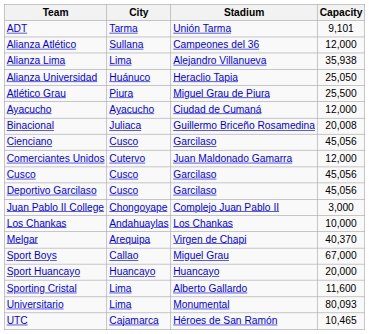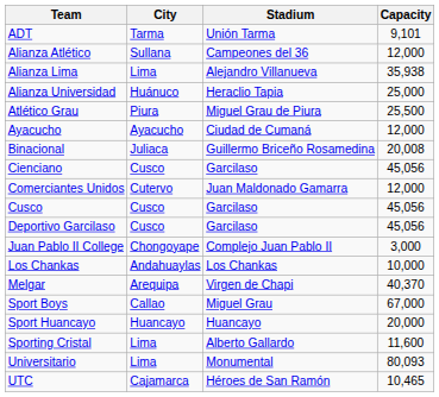 <table class="wikitable sortable">
 <tr>
 <th>Team</th>
 <th>City</th>
 <th>Stadium</th>
 <th>Capacity</th>
 </tr>
 <tr>
 <td><a href='#'>ADT</a></td>
 <td><a href='#'>Tarma</a></td>
 <td><a href='#'>Unión Tarma</a></td>
 <td align="center">9,101</td>
 </tr>
 <tr>
 <td><a href='#'>Alianza Atlético</a></td>
 <td><a href='#'>Sullana</a></td>
 <td><a href='#'>Campeones del 36</a></td>
 <td align="center">12,000</td>
 </tr>
 <tr>
 <td><a href='#'>Alianza Lima</a></td>
 <td><a href='#'>Lima</a></td>
 <td><a href='#'>Alejandro Villanueva</a></td>
 <td align="center">35,938</td>
 </tr>
 <tr>
 <td><a href='#'>Alianza Universidad</a></td>
 <td><a href='#'>Huánuco</a></td>
 <td><a href='#'>Heraclio Tapia</a></td>
-<td align="center">25,050</td>
+<td align="center">25,000</td>
 </tr>
 <tr>
 <td><a href='#'>Atlético Grau</a></td>
 <td><a href='#'>Piura</a></td>
 <td><a href='#'>Miguel Grau de Piura</a></td>
 <td align="center">25,500</td>
 </tr>
 <tr>
 <td><a href='#'>Ayacucho</a></td>
 <td><a href='#'>Ayacucho</a></td>
 <td><a href='#'>Ciudad de Cumaná</a></td>
 <td align="center">12,000</td>
 </tr>
 <tr>
 <td><a href='#'>Binacional</a></td>
 <td><a href='#'>Juliaca</a></td>
 <td><a href='#'>Guillermo Briceño Rosamedina</a></td>
 <td align="center">20,008</td>
 </tr>
 <tr>
 <td><a href='#'>Cienciano</a></td>
 <td><a href='#'>Cusco</a></td>
 <td><a href='#'>Garcilaso</a></td>
 <td align="center">45,056</td>
 </tr>
 <tr>
 <td><a href='#'>Comerciantes Unidos</a></td>
 <td><a href='#'>Cutervo</a></td>
 <td><a href='#'>Juan Maldonado Gamarra</a></td>
 <td align="center">12,000</td>
 </tr>
 <tr>
 <td><a href='#'>Cusco</a></td>
 <td><a href='#'>Cusco</a></td>
 <td><a href='#'>Garcilaso</a></td>
 <td align="center">45,056</td>
 </tr>
 <tr>
 <td><a href='#'>Deportivo Garcilaso</a></td>
 <td><a href='#'>Cusco</a></td>
 <td><a href='#'>Garcilaso</a></td>
 <td align="center">45,056</td>
 </tr>
 <tr>
 <td><a href='#'>Juan Pablo II College</a></td>
 <td><a href='#'>Chongoyape</a></td>
 <td><a href='#'>Complejo Juan Pablo II</a></td>
 <td align="center">3,000</td>
 </tr>
 <tr>
 <td><a href='#'>Los Chankas</a></td>
 <td><a href='#'>Andahuaylas</a></td>
 <td><a href='#'>Los Chankas</a></td>
 <td align="center">10,000</td>
 </tr>
 <tr>
 <td><a href='#'>Melgar</a></td>
 <td><a href='#'>Arequipa</a></td>
 <td><a href='#'>Virgen de Chapi</a></td>
 <td align="center">40,370</td>
 </tr>
 <tr>
 <td><a href='#'>Sport Boys</a></td>
 <td><a href='#'>Callao</a></td>
 <td><a href='#'>Miguel Grau</a></td>
 <td align="center">67,000</td>
 </tr>
 <tr>
 <td><a href='#'>Sport Huancayo</a></td>
 <td><a href='#'>Huancayo</a></td>
 <td><a href='#'>Huancayo</a></td>
 <td align="center">20,000</td>
 </tr>
 <tr>
 <td><a href='#'>Sporting Cristal</a></td>
 <td><a href='#'>Lima</a></td>
 <td><a href='#'>Alberto Gallardo</a></td>
 <td align="center">11,600</td>
 </tr>
 <tr>
 <td><a href='#'>Universitario</a></td>
 <td><a href='#'>Lima</a></td>
 <td><a href='#'>Monumental</a></td>
 <td align="center">80,093</td>
 </tr>
 <tr>
 <td><a href='#'>UTC</a></td>
 <td><a href='#'>Cajamarca</a></td>
 <td><a href='#'>Héroes de San Ramón</a></td>
 <td align="center">10,465</td>
 </tr>
 </table>
